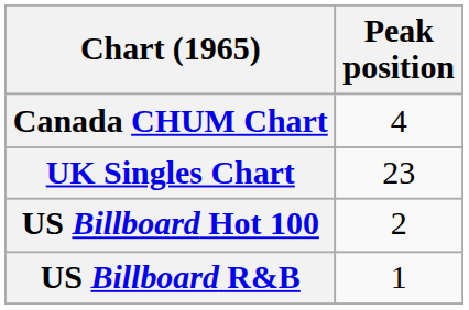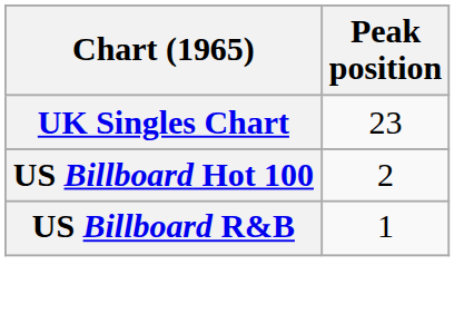 <table class="wikitable sortable plainrowheaders" style="text-align:center">
 <tr>
 <th scope="col">Chart (1965)</th>
 <th scope="col">Peak<br>position</th>
-</tr>
-<tr>
-<th scope="row">Canada <a href='#'>CHUM Chart</a></th>
-<td>4</td>
 </tr>
 <tr>
 <th scope="row"><a href='#'>UK Singles Chart</a></th>
 <td>23</td>
 </tr>
 <tr>
 <th scope="row">US <a href='#'><em>Billboard</em> Hot 100</a></th>
 <td>2</td>
 </tr>
 <tr>
 <th scope="row">US <a href='#'><em>Billboard</em> R&B</a></th>
 <td>1</td>
 </tr>
 </table>
